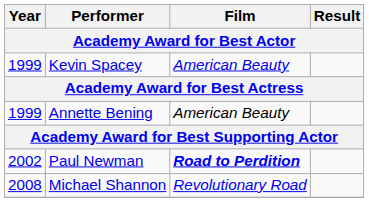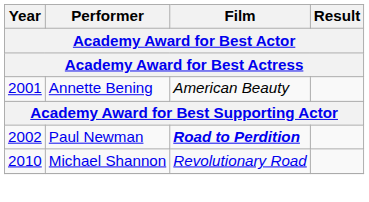 <table class="wikitable">
 <tr>
 <th>Year</th>
 <th>Performer</th>
 <th>Film</th>
 <th>Result</th>
 </tr>
 <tr>
 <th colspan="4"><a href='#'>Academy Award for Best Actor</a></th>
 </tr>
 <tr>
-<td><a href='#'>1999</a></td>
-<td><a href='#'>Kevin Spacey</a></td>
-<td><em><a href='#'>American Beauty</a></em></td>
-<td></td>
-</tr>
-<tr>
 <th colspan="4"><a href='#'>Academy Award for Best Actress</a></th>
 </tr>
 <tr>
-<td><a href='#'>1999</a></td>
+<td><a href='#'>2001</a></td>
 <td><a href='#'>Annette Bening</a></td>
 <td><em>American Beauty</em></td>
 <td></td>
 </tr>
 <tr>
 <th colspan="4"><a href='#'>Academy Award for Best Supporting Actor</a></th>
 </tr>
 <tr>
 <td><a href='#'>2002</a></td>
 <td><a href='#'>Paul Newman</a></td>
 <td><strong><em><a href='#'>Road to Perdition</a></em></strong></td>
 <td></td>
 </tr>
 <tr>
-<td><a href='#'>2008</a></td>
+<td><a href='#'>2010</a></td>
 <td><a href='#'>Michael Shannon</a></td>
 <td><em><a href='#'>Revolutionary Road</a></em></td>
 <td></td>
 </tr>
 <tr>
 </tr>
 </table>
